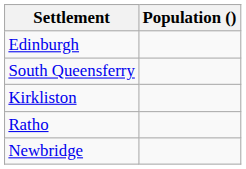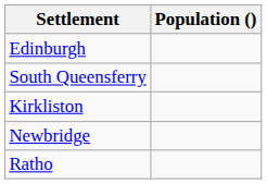 <table class="wikitable sortable">
 <tr>
 <th>Settlement</th>
 <th>Population ()</th>
 </tr>
 <tr>
 <td><a href='#'>Edinburgh</a></td>
 <td></td>
 </tr>
 <tr>
 <td><a href='#'>South Queensferry</a></td>
 <td></td>
 </tr>
 <tr>
 <td><a href='#'>Kirkliston</a></td>
 <td></td>
 </tr>
 <tr>
+<td><a href='#'>Newbridge</a></td>
+<td></td>
+</tr>
+<tr>
 <td><a href='#'>Ratho</a></td>
 <td></td>
 </tr>
-<tr>
-<td><a href='#'>Newbridge</a></td>
-<td></td>
-</tr>
 </table>
